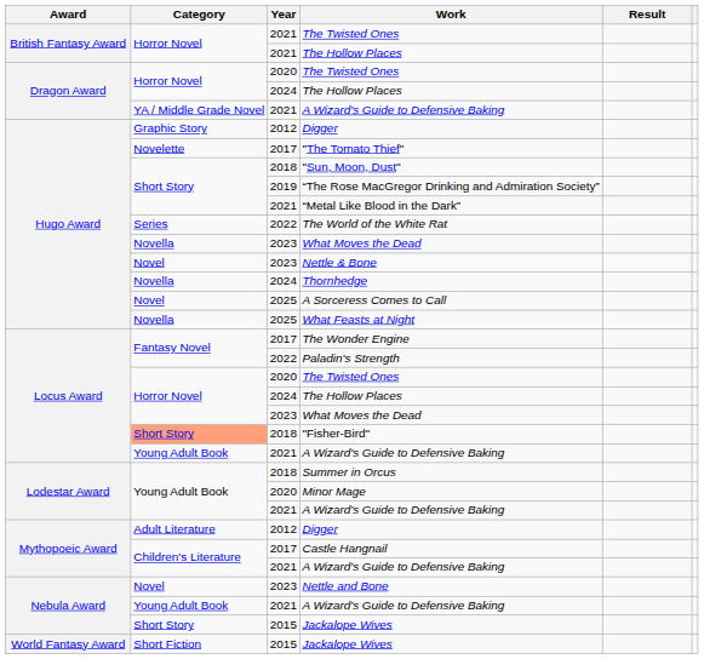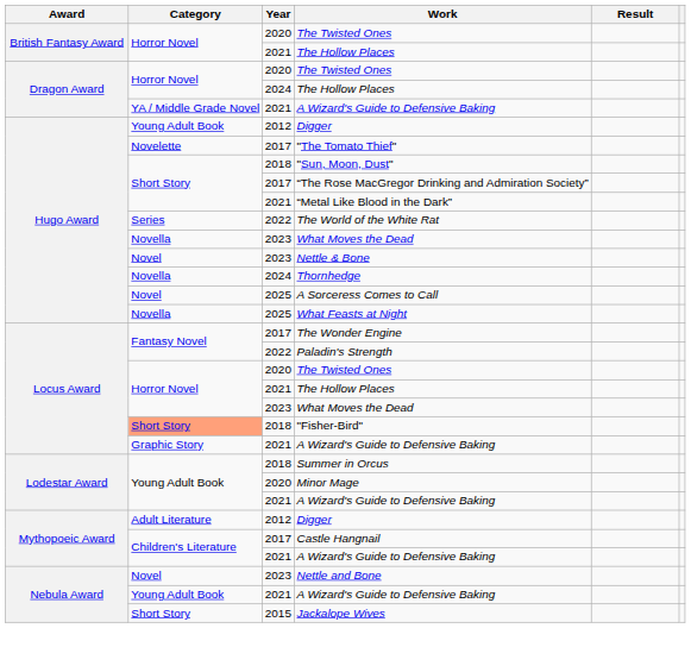 <table class="wikitable sortable">
 <tr>
 <th scope=col style="min-width: 10em">Award</th>
 <th scope=col>Category</th>
 <th scope=col>Year</th>
 <th scope=col>Work</th>
 <th scope=col style="min-width: 7em">Result</th>
 <th scope=col class=unsortable></th>
 </tr>
 <tr>
 <th scope=row style="font-weight: normal" rowspan=2><a href='#'>British Fantasy Award</a></th>
 <td rowspan=2><a href='#'>Horror Novel</a></td>
-<td align=center>2021</td>
+<td align=center>2020</td>
 <td><em><a href='#'>The Twisted Ones</a></em></td>
 <td></td>
 <td style="text-align: center"></td>
 </tr>
 <tr>
 <td align=center>2021</td>
 <td><em><a href='#'>The Hollow Places</a></em></td>
 <td></td>
 <td style="text-align: center"></td>
 </tr>
 <tr>
 <th scope=row style="font-weight: normal" rowspan=3><a href='#'>Dragon Award</a></th>
 <td rowspan=2><a href='#'>Horror Novel</a></td>
 <td align=center>2020</td>
 <td><em><a href='#'>The Twisted Ones</a></em></td>
 <td></td>
 <td style="text-align: center"></td>
 </tr>
 <tr>
 <td align=center>2024</td>
 <td><em>The Hollow Places</em></td>
 <td></td>
 <td style="text-align: center"></td>
 </tr>
 <tr>
 <td><a href='#'>YA / Middle Grade Novel</a></td>
 <td align=center>2021</td>
 <td><em><a href='#'>A Wizard's Guide to Defensive Baking</a></em></td>
 <td></td>
 <td style="text-align: center"></td>
 </tr>
 <tr>
 <th scope=row style="font-weight: normal" rowspan=11><a href='#'>Hugo Award</a></th>
-<td><a href='#'>Graphic Story</a></td>
+<td><a href='#'>Young Adult Book</a></td>
 <td align=center>2012</td>
 <td><em><a href='#'>Digger</a></em></td>
 <td></td>
 <td style="text-align: center"></td>
 </tr>
 <tr>
 <td><a href='#'>Novelette</a></td>
 <td align=center>2017</td>
 <td>"<a href='#'>The Tomato Thief</a>"</td>
 <td></td>
 <td style="text-align: center"></td>
 </tr>
 <tr>
 <td style="font-weight: normal" rowspan=3><a href='#'>Short Story</a></td>
 <td align=center>2018</td>
 <td>"<a href='#'>Sun, Moon, Dust</a>"</td>
 <td></td>
 <td style="text-align: center"></td>
 </tr>
 <tr>
-<td align=center>2019</td>
+<td align=center>2017</td>
 <td>“The Rose MacGregor Drinking and Admiration Society”</td>
 <td></td>
 <td style="text-align: center"></td>
 </tr>
 <tr>
 <td align=center>2021</td>
 <td>“Metal Like Blood in the Dark”</td>
 <td></td>
 <td style="text-align: center"></td>
 </tr>
 <tr>
 <td><a href='#'>Series</a></td>
 <td align=center>2022</td>
 <td><em>The World of the White Rat</em></td>
 <td></td>
 <td style="text-align: center"></td>
 </tr>
 <tr>
 <td><a href='#'>Novella</a></td>
 <td align=center>2023</td>
 <td><em><a href='#'>What Moves the Dead</a></em></td>
 <td></td>
 <td style="text-align: center"></td>
 </tr>
 <tr>
 <td><a href='#'>Novel</a></td>
 <td align=center>2023</td>
 <td><em><a href='#'>Nettle & Bone</a></em></td>
 <td></td>
 <td style="text-align: center"></td>
 </tr>
 <tr>
 <td><a href='#'>Novella</a></td>
 <td align=center>2024</td>
 <td><em><a href='#'>Thornhedge</a></em></td>
 <td></td>
 <td style="text-align: center"></td>
 </tr>
 <tr>
 <td><a href='#'>Novel</a></td>
 <td align center>2025</td>
 <td><em>A Sorceress Comes to Call</em></td>
 <td></td>
 <td style="text-align: center"></td>
 </tr>
 <tr>
 <td><a href='#'>Novella</a></td>
 <td align center>2025</td>
 <td><em><a href='#'>What Feasts at Night</a></em></td>
 <td></td>
 <td style="text-align: center"></td>
 </tr>
 <tr>
 <th scope=row style="font-weight: normal" rowspan=7><a href='#'>Locus Award</a></th>
 <td rowspan=2><a href='#'>Fantasy Novel</a></td>
 <td align=center>2017</td>
 <td><em>The Wonder Engine</em></td>
 <td></td>
 <td style="text-align: center"></td>
 </tr>
 <tr>
 <td align=center>2022</td>
 <td><em>Paladin's Strength</em></td>
 <td></td>
 <td style="text-align: center"></td>
 </tr>
 <tr>
 <td rowspan=3><a href='#'>Horror Novel</a></td>
 <td align=center>2020</td>
 <td><em><a href='#'>The Twisted Ones</a></em></td>
 <td></td>
 <td style="text-align: center"></td>
 </tr>
 <tr>
-<td align=center>2024</td>
+<td align=center>2021</td>
 <td><em>The Hollow Places</em></td>
 <td></td>
 <td style="text-align: center"></td>
 </tr>
 <tr>
 <td align=center>2023</td>
 <td><em>What Moves the Dead</em></td>
 <td></td>
 <td style="text-align: center"></td>
 </tr>
 <tr>
 <td style="background: lightsalmon;"><a href='#'>Short Story</a></td>
 <td align=center>2018</td>
 <td>"Fisher-Bird"</td>
 <td></td>
 <td style="text-align: center"></td>
 </tr>
 <tr>
-<td><a href='#'>Young Adult Book</a></td>
+<td><a href='#'>Graphic Story</a></td>
 <td align=center>2021</td>
 <td><em>A Wizard's Guide to Defensive Baking</em></td>
 <td></td>
 <td style="text-align: center"></td>
 </tr>
 <tr>
 <th scope=row style="font-weight: normal" rowspan=3><a href='#'>Lodestar Award</a></th>
 <td rowspan=3>Young Adult Book</td>
 <td align=center>2018</td>
 <td><em>Summer in Orcus</em></td>
 <td></td>
 <td style="text-align: center"></td>
 </tr>
 <tr>
 <td align=center>2020</td>
 <td><em>Minor Mage</em></td>
 <td></td>
 <td style="text-align: center"></td>
 </tr>
 <tr>
 <td align=center>2021</td>
 <td><em>A Wizard's Guide to Defensive Baking</em></td>
 <td></td>
 <td style="text-align: center"></td>
 </tr>
 <tr>
 <th scope=row style="font-weight: normal" rowspan=3><a href='#'>Mythopoeic Award</a></th>
 <td><a href='#'>Adult Literature</a></td>
 <td align=center>2012</td>
 <td><em><a href='#'>Digger</a></em></td>
 <td></td>
 <td style="text-align: center"></td>
 </tr>
 <tr>
 <td rowspan=2><a href='#'>Children's Literature</a></td>
 <td align=center>2017</td>
 <td><em>Castle Hangnail</em></td>
 <td></td>
 <td style="text-align: center"></td>
 </tr>
 <tr>
 <td align=center>2021</td>
 <td><em>A Wizard's Guide to Defensive Baking</em></td>
 <td></td>
 <td style="text-align: center"></td>
 </tr>
 <tr>
 <th style="font-weight: normal" rowspan=3><a href='#'>Nebula Award</a></th>
 <td><a href='#'>Novel</a></td>
 <td align=center>2023</td>
 <td><em><a href='#'>Nettle and Bone</a></em></td>
 <td></td>
 <td align=center></td>
 </tr>
 <tr>
 <td><a href='#'>Young Adult Book</a></td>
 <td align=center>2021</td>
 <td><em>A Wizard's Guide to Defensive Baking</em></td>
 <td></td>
 <td style="text-align: center"></td>
 </tr>
 <tr>
 <td><a href='#'>Short Story</a></td>
 <td align=center>2015</td>
 <td><em><a href='#'>Jackalope Wives</a></em></td>
 <td></td>
 <td style="text-align: center"></td>
 </tr>
-<tr>
-<th scope=row style="font-weight: normal" rowspan=1><a href='#'>World Fantasy Award</a></th>
-<td><a href='#'>Short Fiction</a></td>
-<td align=center>2015</td>
-<td><em><a href='#'>Jackalope Wives</a></em></td>
-<td></td>
-<td style="text-align: center"></td>
-</tr>
 </table>
